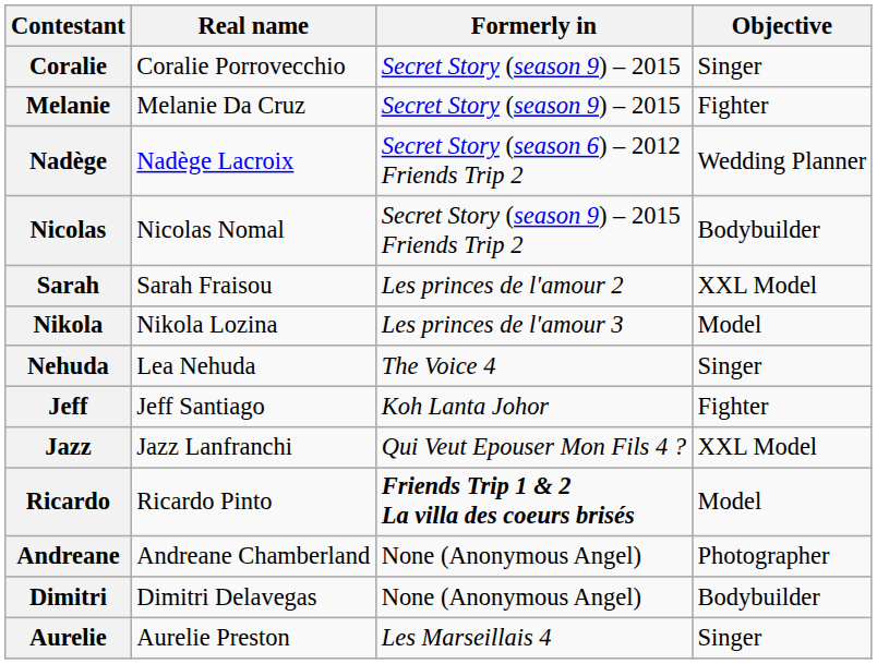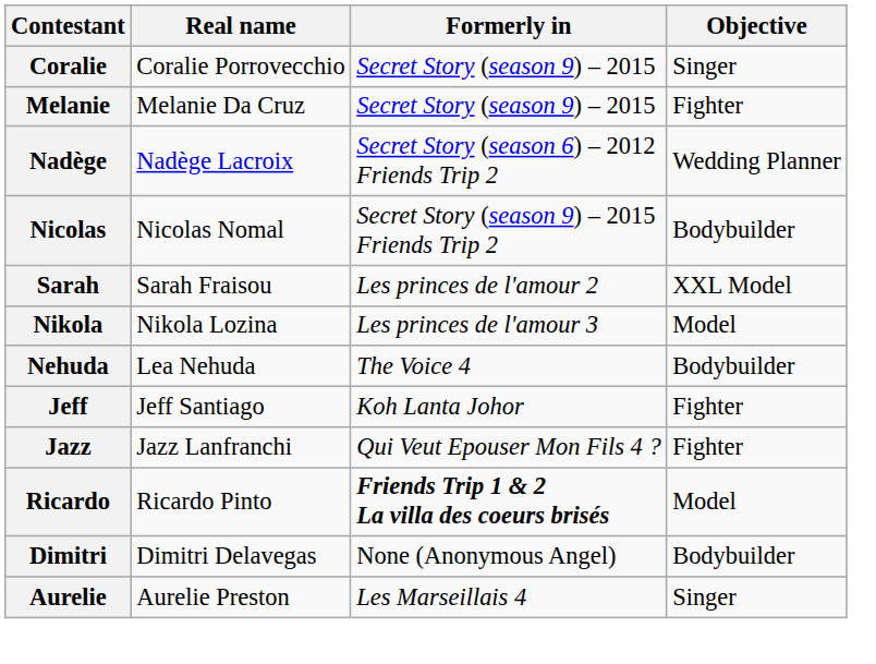 <table class="wikitable" style="font-size:90%;">
 <tr>
 <th>Contestant</th>
 <th>Real name</th>
 <th>Formerly in</th>
 <th>Objective</th>
 </tr>
 <tr>
 <th>Coralie</th>
 <td>Coralie Porrovecchio</td>
 <td><em><a href='#'>Secret Story</a></em> (<em><a href='#'>season 9</a></em>) – 2015</td>
 <td>Singer</td>
 </tr>
 <tr>
 <th>Melanie</th>
 <td>Melanie Da Cruz</td>
 <td><em><a href='#'>Secret Story</a></em> (<em><a href='#'>season 9</a></em>) – 2015</td>
 <td>Fighter</td>
 </tr>
 <tr>
 <th>Nadège</th>
 <td><a href='#'>Nadège Lacroix</a></td>
 <td><em><a href='#'>Secret Story</a></em> (<em><a href='#'>season 6</a></em>) – 2012 <br> <em>Friends Trip 2</em></td>
 <td>Wedding Planner</td>
 </tr>
 <tr>
 <th>Nicolas</th>
 <td>Nicolas Nomal</td>
 <td><em>Secret Story</em> (<em><a href='#'>season 9</a></em>) – 2015 <br> <em>Friends Trip 2</em></td>
 <td>Bodybuilder</td>
 </tr>
 <tr>
 <th>Sarah</th>
 <td>Sarah Fraisou</td>
 <td><em>Les princes de l'amour 2</em></td>
 <td>XXL Model</td>
 </tr>
 <tr>
 <th>Nikola</th>
 <td>Nikola Lozina</td>
 <td><em>Les princes de l'amour 3</em></td>
 <td>Model</td>
 </tr>
 <tr>
 <th>Nehuda</th>
 <td>Lea Nehuda</td>
 <td><em>The Voice 4</em></td>
-<td>Singer</td>
+<td>Bodybuilder</td>
 </tr>
 <tr>
 <th>Jeff</th>
 <td>Jeff Santiago</td>
 <td><em>Koh Lanta Johor</em></td>
 <td>Fighter</td>
 </tr>
 <tr>
 <th>Jazz</th>
 <td>Jazz Lanfranchi</td>
 <td><em>Qui Veut Epouser Mon Fils 4 ?</em></td>
-<td>XXL Model</td>
+<td>Fighter</td>
 </tr>
 <tr>
 <th>Ricardo</th>
 <td>Ricardo Pinto</td>
 <td><strong><em>Friends Trip 1 & 2</em> <br> <em>La villa des coeurs brisés</em></strong></td>
 <td>Model</td>
-</tr>
-<tr>
-<th>Andreane</th>
-<td>Andreane Chamberland</td>
-<td>None (Anonymous Angel)</td>
-<td>Photographer</td>
 </tr>
 <tr>
 <th>Dimitri</th>
 <td>Dimitri Delavegas</td>
 <td>None (Anonymous Angel)</td>
 <td>Bodybuilder</td>
 </tr>
 <tr>
 <th>Aurelie</th>
 <td>Aurelie Preston</td>
 <td><em>Les Marseillais 4</em></td>
 <td>Singer</td>
 </tr>
 </table>
